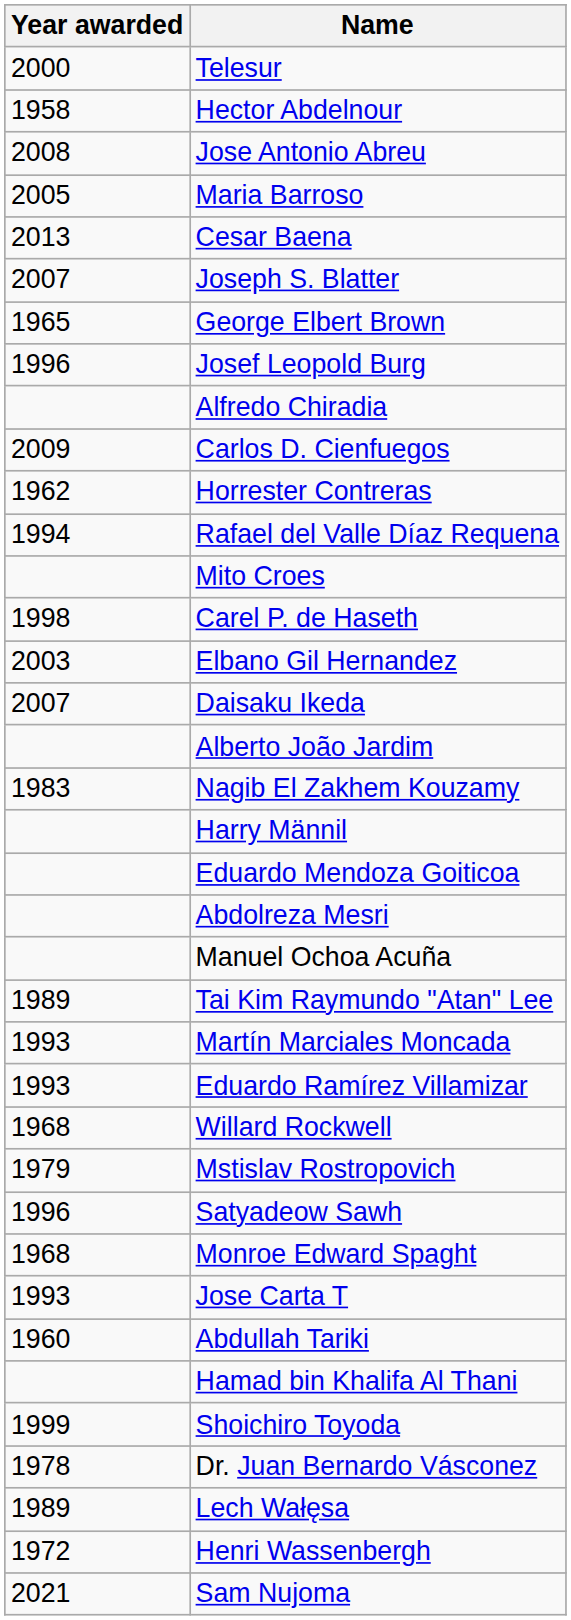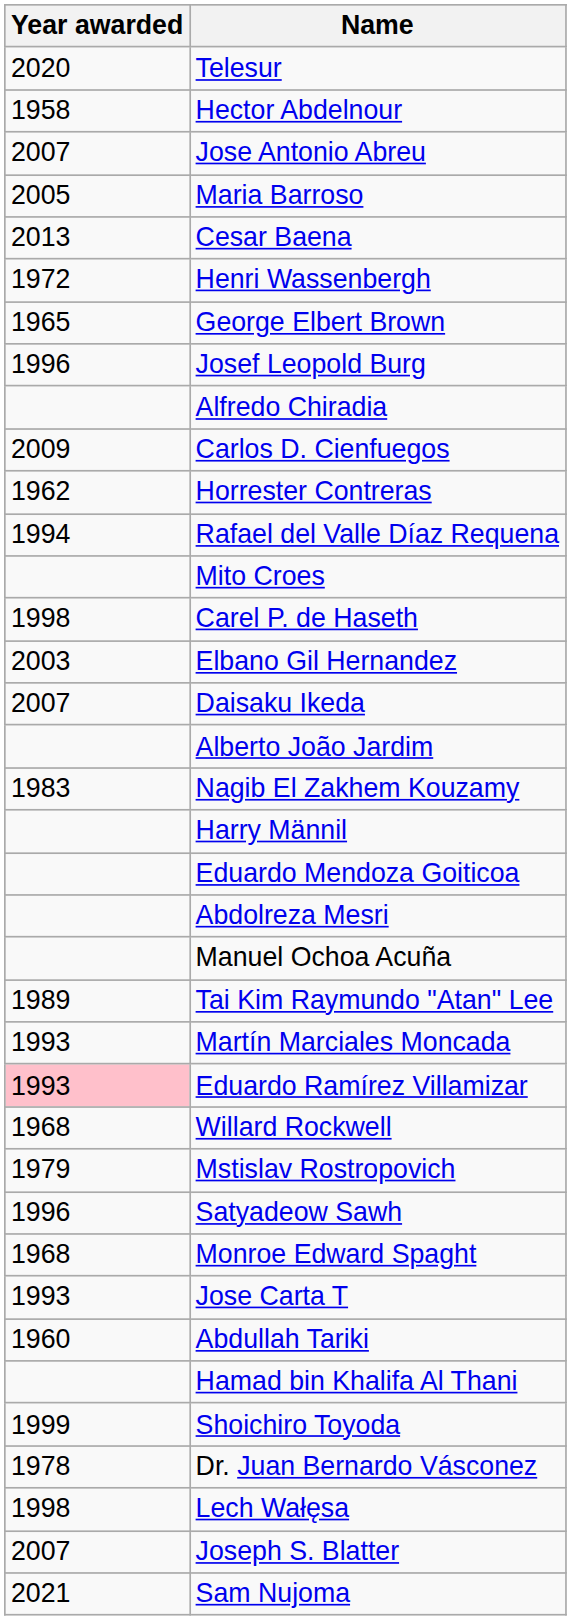 <table class="wikitable sortable mw-collapsible">
 <tr>
 <th>Year awarded</th>
 <th>Name</th>
 </tr>
 <tr>
-<td>2000</td>
+<td>2020</td>
 <td><a href='#'>Telesur</a></td>
 </tr>
 <tr>
 <td>1958</td>
 <td><a href='#'>Hector Abdelnour</a></td>
 </tr>
 <tr>
-<td>2008</td>
+<td>2007</td>
 <td><a href='#'>Jose Antonio Abreu</a></td>
 </tr>
 <tr>
 <td>2005</td>
 <td><a href='#'>Maria Barroso</a></td>
 </tr>
 <tr>
 <td>2013</td>
 <td><a href='#'>Cesar Baena</a></td>
 </tr>
 <tr>
-<td>2007</td>
-<td><a href='#'>Joseph S. Blatter</a></td>
+<td>1972</td>
+<td><a href='#'>Henri Wassenbergh</a></td>
 </tr>
 <tr>
 <td>1965</td>
 <td><a href='#'>George Elbert Brown</a></td>
 </tr>
 <tr>
 <td>1996</td>
 <td><a href='#'>Josef Leopold Burg</a></td>
 </tr>
 <tr>
 <td></td>
 <td><a href='#'>Alfredo Chiradia</a></td>
 </tr>
 <tr>
 <td>2009</td>
 <td><a href='#'>Carlos D. Cienfuegos</a></td>
 </tr>
 <tr>
 <td>1962</td>
 <td><a href='#'>Horrester Contreras</a></td>
 </tr>
 <tr>
 <td>1994</td>
 <td><a href='#'>Rafael del Valle Díaz Requena</a></td>
 </tr>
 <tr>
 <td></td>
 <td><a href='#'>Mito Croes</a></td>
 </tr>
 <tr>
 <td>1998</td>
 <td><a href='#'>Carel P. de Haseth</a></td>
 </tr>
 <tr>
 <td>2003</td>
 <td><a href='#'>Elbano Gil Hernandez</a></td>
 </tr>
 <tr>
 <td>2007</td>
 <td><a href='#'>Daisaku Ikeda</a></td>
 </tr>
 <tr>
 <td></td>
 <td><a href='#'>Alberto João Jardim</a></td>
 </tr>
 <tr>
 <td>1983</td>
 <td><a href='#'>Nagib El Zakhem Kouzamy</a></td>
 </tr>
 <tr>
 <td></td>
 <td><a href='#'>Harry Männil</a></td>
 </tr>
 <tr>
 <td></td>
 <td><a href='#'>Eduardo Mendoza Goiticoa</a></td>
 </tr>
 <tr>
 <td></td>
 <td><a href='#'>Abdolreza Mesri</a></td>
 </tr>
 <tr>
 <td></td>
 <td>Manuel Ochoa Acuña</td>
 </tr>
 <tr>
 <td>1989</td>
 <td><a href='#'>Tai Kim Raymundo "Atan" Lee</a></td>
 </tr>
 <tr>
 <td>1993</td>
 <td><a href='#'>Martín Marciales Moncada</a></td>
 </tr>
 <tr>
-<td>1993</td>
+<td style="background: pink;">1993</td>
 <td><a href='#'>Eduardo Ramírez Villamizar</a></td>
 </tr>
 <tr>
 <td>1968</td>
 <td><a href='#'>Willard Rockwell</a></td>
 </tr>
 <tr>
 <td>1979</td>
 <td><a href='#'>Mstislav Rostropovich</a></td>
 </tr>
 <tr>
 <td>1996</td>
 <td><a href='#'>Satyadeow Sawh</a></td>
 </tr>
 <tr>
 <td>1968</td>
 <td><a href='#'>Monroe Edward Spaght</a></td>
 </tr>
 <tr>
 <td>1993</td>
 <td><a href='#'>Jose Carta T</a></td>
 </tr>
 <tr>
 <td>1960</td>
 <td><a href='#'>Abdullah Tariki</a></td>
 </tr>
 <tr>
 <td></td>
 <td><a href='#'>Hamad bin Khalifa Al Thani</a></td>
 </tr>
 <tr>
 <td>1999</td>
 <td><a href='#'>Shoichiro Toyoda</a></td>
 </tr>
 <tr>
 <td>1978</td>
 <td>Dr. <a href='#'>Juan Bernardo Vásconez</a></td>
 </tr>
 <tr>
-<td>1989</td>
+<td>1998</td>
 <td><a href='#'>Lech Wałęsa</a></td>
 </tr>
 <tr>
-<td>1972</td>
-<td><a href='#'>Henri Wassenbergh</a></td>
+<td>2007</td>
+<td><a href='#'>Joseph S. Blatter</a></td>
 </tr>
 <tr>
 <td>2021</td>
 <td><a href='#'>Sam Nujoma</a></td>
 </tr>
 </table>
